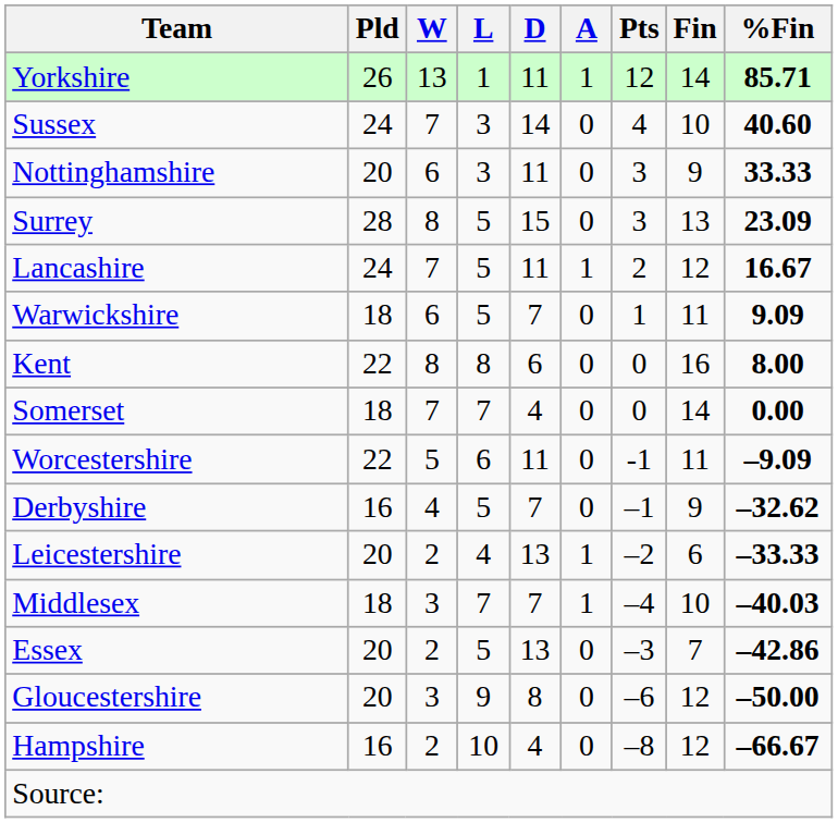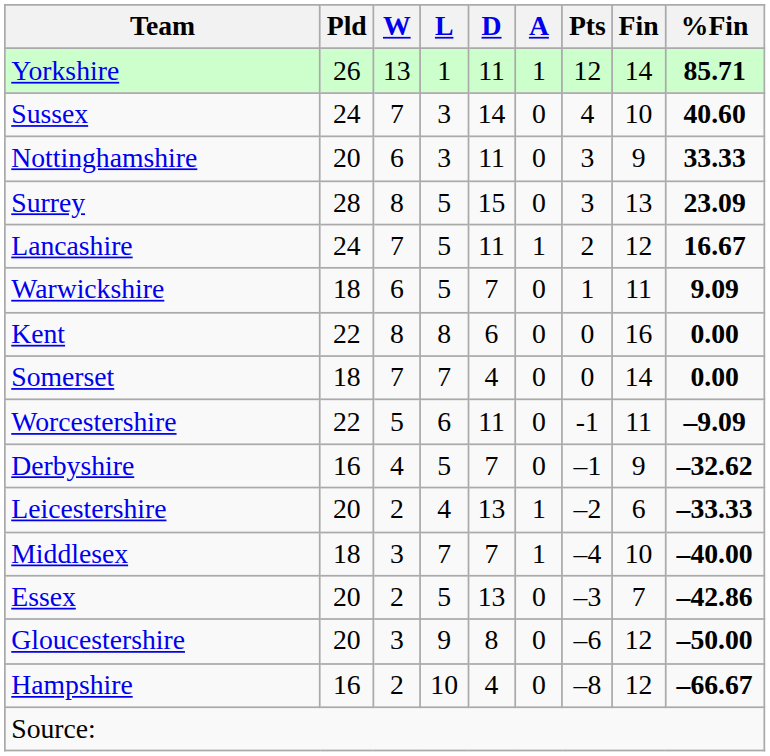 <table class="wikitable" style="text-align:center;">
 <tr>
 <th width=175>Team</th>
 <th width=20 abbr="Played">Pld</th>
 <th width=20 abbr="Won"><a href='#'>W</a></th>
 <th width=20 abbr="Lost"><a href='#'>L</a></th>
 <th width=20 abbr="Drawn"><a href='#'>D</a></th>
 <th width=20 abbr="Abandoned"><a href='#'>A</a></th>
 <th width=20 abbr="Points">Pts</th>
 <th width=20 abbr="Finished matches">Fin</th>
 <th width=50 abbr="Percentage of finished matches">%Fin</th>
 </tr>
 <tr style="background:#ccffcc;">
 <td style="text-align:left;"><a href='#'>Yorkshire</a></td>
 <td>26</td>
 <td>13</td>
 <td>1</td>
 <td>11</td>
 <td>1</td>
 <td>12</td>
 <td>14</td>
 <td><strong>85.71</strong></td>
 </tr>
 <tr>
 <td style="text-align:left;"><a href='#'>Sussex</a></td>
 <td>24</td>
 <td>7</td>
 <td>3</td>
 <td>14</td>
 <td>0</td>
 <td>4</td>
 <td>10</td>
 <td><strong>40.60</strong></td>
 </tr>
 <tr>
 <td style="text-align:left;"><a href='#'>Nottinghamshire</a></td>
 <td>20</td>
 <td>6</td>
 <td>3</td>
 <td>11</td>
 <td>0</td>
 <td>3</td>
 <td>9</td>
 <td><strong>33.33</strong></td>
 </tr>
 <tr>
 <td style="text-align:left;"><a href='#'>Surrey</a></td>
 <td>28</td>
 <td>8</td>
 <td>5</td>
 <td>15</td>
 <td>0</td>
 <td>3</td>
 <td>13</td>
 <td><strong>23.09</strong></td>
 </tr>
 <tr>
 <td style="text-align:left;"><a href='#'>Lancashire</a></td>
 <td>24</td>
 <td>7</td>
 <td>5</td>
 <td>11</td>
 <td>1</td>
 <td>2</td>
 <td>12</td>
 <td><strong>16.67</strong></td>
 </tr>
 <tr>
 <td style="text-align:left;"><a href='#'>Warwickshire</a></td>
 <td>18</td>
 <td>6</td>
 <td>5</td>
 <td>7</td>
 <td>0</td>
 <td>1</td>
 <td>11</td>
 <td><strong>9.09</strong></td>
 </tr>
 <tr>
 <td style="text-align:left;"><a href='#'>Kent</a></td>
 <td>22</td>
 <td>8</td>
 <td>8</td>
 <td>6</td>
 <td>0</td>
 <td>0</td>
 <td>16</td>
-<td><strong>8.00</strong></td>
+<td><strong>0.00</strong></td>
 </tr>
 <tr>
 <td style="text-align:left;"><a href='#'>Somerset</a></td>
 <td>18</td>
 <td>7</td>
 <td>7</td>
 <td>4</td>
 <td>0</td>
 <td>0</td>
 <td>14</td>
 <td><strong>0.00</strong></td>
 </tr>
 <tr>
 <td style="text-align:left;"><a href='#'>Worcestershire</a></td>
 <td>22</td>
 <td>5</td>
 <td>6</td>
 <td>11</td>
 <td>0</td>
 <td>-1</td>
 <td>11</td>
 <td><strong>–9.09</strong></td>
 </tr>
 <tr>
 <td style="text-align:left;"><a href='#'>Derbyshire</a></td>
 <td>16</td>
 <td>4</td>
 <td>5</td>
 <td>7</td>
 <td>0</td>
 <td>–1</td>
 <td>9</td>
 <td><strong>–32.62</strong></td>
 </tr>
 <tr>
 <td style="text-align:left;"><a href='#'>Leicestershire</a></td>
 <td>20</td>
 <td>2</td>
 <td>4</td>
 <td>13</td>
 <td>1</td>
 <td>–2</td>
 <td>6</td>
 <td><strong>–33.33</strong></td>
 </tr>
 <tr>
 <td style="text-align:left;"><a href='#'>Middlesex</a></td>
 <td>18</td>
 <td>3</td>
 <td>7</td>
 <td>7</td>
 <td>1</td>
 <td>–4</td>
 <td>10</td>
-<td><strong>–40.03</strong></td>
+<td><strong>–40.00</strong></td>
 </tr>
 <tr>
 <td style="text-align:left;"><a href='#'>Essex</a></td>
 <td>20</td>
 <td>2</td>
 <td>5</td>
 <td>13</td>
 <td>0</td>
 <td>–3</td>
 <td>7</td>
 <td><strong>–42.86</strong></td>
 </tr>
 <tr>
 <td style="text-align:left;"><a href='#'>Gloucestershire</a></td>
 <td>20</td>
 <td>3</td>
 <td>9</td>
 <td>8</td>
 <td>0</td>
 <td>–6</td>
 <td>12</td>
 <td><strong>–50.00</strong></td>
 </tr>
 <tr>
 <td style="text-align:left;"><a href='#'>Hampshire</a></td>
 <td>16</td>
 <td>2</td>
 <td>10</td>
 <td>4</td>
 <td>0</td>
 <td>–8</td>
 <td>12</td>
 <td><strong>–66.67</strong></td>
 </tr>
 <tr>
 <td colspan=10 align="left">Source:</td>
 </tr>
 </table>
